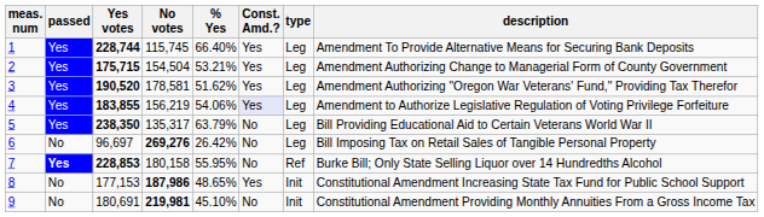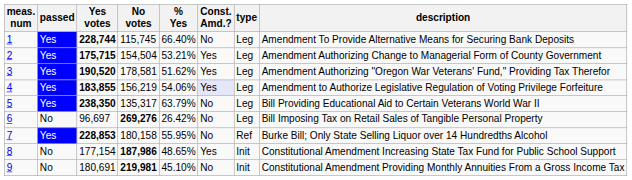 <table class="wikitable sortable">
 <tr>
 <th>meas.<br>num</th>
 <th>passed</th>
 <th>Yes<br>votes</th>
 <th>No<br>votes</th>
 <th>%<br>Yes</th>
 <th>Const.<br>Amd.?</th>
 <th>type</th>
 <th>description</th>
 </tr>
 <tr>
 <td><a href='#'>1</a></td>
 <td style="background:blue;color:white">Yes</td>
 <td><strong>228,744</strong></td>
 <td>115,745</td>
 <td>66.40%</td>
-<td>Yes</td>
+<td>No</td>
 <td>Leg</td>
 <td>Amendment To Provide Alternative Means for Securing Bank Deposits</td>
 </tr>
 <tr>
 <td><a href='#'>2</a></td>
 <td style="background:blue;color:white">Yes</td>
 <td><strong>175,715</strong></td>
 <td>154,504</td>
 <td>53.21%</td>
 <td>Yes</td>
 <td>Leg</td>
 <td>Amendment Authorizing Change to Managerial Form of County Government</td>
 </tr>
 <tr>
 <td><a href='#'>3</a></td>
 <td style="background:blue;color:white">Yes</td>
 <td><strong>190,520</strong></td>
 <td>178,581</td>
 <td>51.62%</td>
 <td>Yes</td>
 <td>Leg</td>
 <td>Amendment Authorizing "Oregon War Veterans' Fund," Providing Tax Therefor</td>
 </tr>
 <tr>
 <td><a href='#'>4</a></td>
 <td style="background:blue;color:white">Yes</td>
 <td><strong>183,855</strong></td>
 <td>156,219</td>
 <td>54.06%</td>
 <td style="background: lavender;">Yes</td>
 <td>Leg</td>
 <td>Amendment to Authorize Legislative Regulation of Voting Privilege Forfeiture</td>
 </tr>
 <tr>
 <td><a href='#'>5</a></td>
 <td style="background:blue;color:white">Yes</td>
 <td><strong>238,350</strong></td>
 <td>135,317</td>
 <td>63.79%</td>
 <td>No</td>
 <td>Leg</td>
 <td>Bill Providing Educational Aid to Certain Veterans World War II</td>
 </tr>
 <tr>
 <td><a href='#'>6</a></td>
 <td>No</td>
 <td>96,697</td>
 <td><strong>269,276</strong></td>
 <td>26.42%</td>
 <td>No</td>
 <td>Leg</td>
 <td>Bill Imposing Tax on Retail Sales of Tangible Personal Property</td>
 </tr>
 <tr>
 <td><a href='#'>7</a></td>
-<td style="background:blue;color:white"><strong>Yes</strong></td>
+<td style="background:blue;color:white">Yes</td>
 <td><strong>228,853</strong></td>
 <td>180,158</td>
 <td>55.95%</td>
 <td>No</td>
 <td>Ref</td>
 <td>Burke Bill; Only State Selling Liquor over 14 Hundredths Alcohol</td>
 </tr>
 <tr>
 <td><a href='#'>8</a></td>
 <td>No</td>
-<td>177,153</td>
+<td>177,154</td>
 <td><strong>187,986</strong></td>
 <td>48.65%</td>
 <td>Yes</td>
 <td>Init</td>
 <td>Constitutional Amendment Increasing State Tax Fund for Public School Support</td>
 </tr>
 <tr>
 <td><a href='#'>9</a></td>
 <td>No</td>
 <td>180,691</td>
 <td><strong>219,981</strong></td>
 <td>45.10%</td>
 <td>No</td>
 <td>Init</td>
 <td>Constitutional Amendment Providing Monthly Annuities From a Gross Income Tax</td>
 </tr>
 </table>
